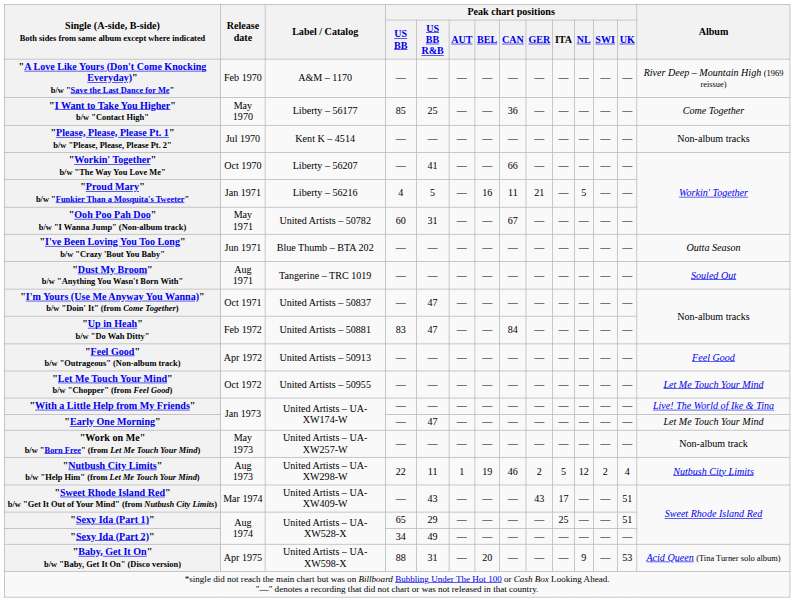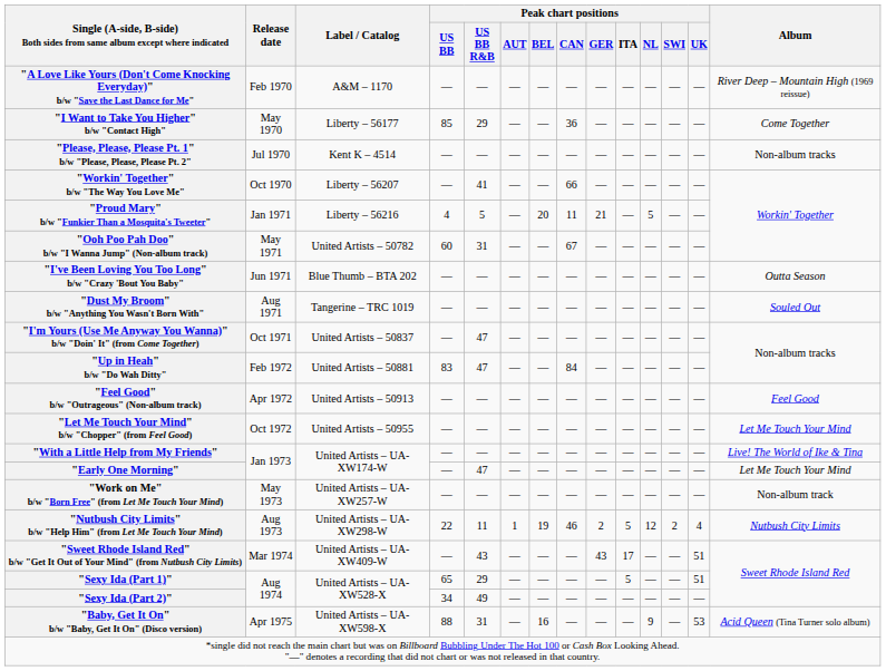 <table class="wikitable plainrowheaders" style="text-align:center;">
 <tr>
 <th scope="col" rowspan="2">Single (A-side, B-side)<br><small>Both sides from same album except where indicated</small></th>
 <th scope="col" rowspan="2">Release<br>date</th>
 <th scope="col" rowspan="2">Label / Catalog</th>
 <th scope="col" colspan="10">Peak chart positions</th>
 <th rowspan="2">Album</th>
 </tr>
 <tr>
 <th scope="col"><a href='#'>US BB</a><br></th>
 <th scope="col"><a href='#'>US BB<br>R&B</a><br></th>
 <th scope="col"><a href='#'>AUT</a><br></th>
 <th scope="col"><a href='#'>BEL</a><br></th>
 <th scope="col"><a href='#'>CAN</a><br></th>
 <th scope="col"><a href='#'>GER</a><br></th>
 <th scope="col">ITA<br></th>
 <th scope="col"><a href='#'>NL</a><br></th>
 <th scope="col"><a href='#'>SWI</a><br></th>
 <th scope="col"><a href='#'>UK</a><br></th>
 </tr>
 <tr>
 <th scope="row">"<a href='#'>A Love Like Yours (Don't Come Knocking Everyday)</a>"<br><small>b/w "<a href='#'>Save the Last Dance for Me</a>"</small></th>
 <td>Feb 1970</td>
 <td>A&M – 1170</td>
 <td>—</td>
 <td>—</td>
 <td>—</td>
 <td>—</td>
 <td>—</td>
 <td>—</td>
 <td>—</td>
 <td>—</td>
 <td>—</td>
 <td>—</td>
 <td><em>River Deep – Mountain High</em> <small>(1969 reissue)</small></td>
 </tr>
 <tr>
 <th scope="row">"<a href='#'>I Want to Take You Higher</a>"<br><small>b/w "Contact High"</small></th>
 <td>May 1970</td>
 <td>Liberty – 56177</td>
 <td>85</td>
-<td>25</td>
+<td>29</td>
 <td>—</td>
 <td>—</td>
 <td>36</td>
 <td>—</td>
 <td>—</td>
 <td>—</td>
 <td>—</td>
 <td>—</td>
 <td><em>Come Together</em></td>
 </tr>
 <tr>
 <th scope="row">"<a href='#'>Please, Please, Please Pt. 1</a>"<br><small>b/w "Please, Please, Please Pt. 2"</small></th>
 <td>Jul 1970</td>
 <td>Kent K – 4514</td>
 <td>—</td>
 <td>—</td>
 <td>—</td>
 <td>—</td>
 <td>—</td>
 <td>—</td>
 <td>—</td>
 <td>—</td>
 <td>—</td>
 <td>—</td>
 <td>Non-album tracks</td>
 </tr>
 <tr>
 <th scope="row">"<a href='#'>Workin' Together</a>"<br><small>b/w "The Way You Love Me"</small></th>
 <td>Oct 1970</td>
 <td>Liberty – 56207</td>
 <td>—</td>
 <td>41</td>
 <td>—</td>
 <td>—</td>
 <td>66</td>
 <td>—</td>
 <td>—</td>
 <td>—</td>
 <td>—</td>
 <td>—</td>
 <td rowspan="3"><em><a href='#'>Workin' Together</a></em></td>
 </tr>
 <tr>
 <th scope="row">"<a href='#'>Proud Mary</a>"<br><small>b/w "<a href='#'>Funkier Than a Mosquita's Tweeter</a>"</small></th>
 <td>Jan 1971</td>
 <td>Liberty – 56216</td>
 <td>4</td>
 <td>5</td>
 <td>—</td>
-<td>16</td>
+<td>20</td>
 <td>11</td>
 <td>21</td>
 <td>—</td>
 <td>5</td>
 <td>—</td>
 <td>—</td>
 </tr>
 <tr>
 <th scope="row">"<a href='#'>Ooh Poo Pah Doo</a>"<br><small>b/w "I Wanna Jump" (Non-album track)</small></th>
 <td>May 1971</td>
 <td>United Artists – 50782</td>
 <td>60</td>
 <td>31</td>
 <td>—</td>
 <td>—</td>
 <td>67</td>
 <td>—</td>
 <td>—</td>
 <td>—</td>
 <td>—</td>
 <td>—</td>
 </tr>
 <tr>
 <th scope="row">"<a href='#'>I've Been Loving You Too Long</a>"<br><small>b/w "Crazy 'Bout You Baby"</small></th>
 <td>Jun 1971</td>
 <td>Blue Thumb – BTA 202</td>
 <td>—</td>
 <td>—</td>
 <td>—</td>
 <td>—</td>
 <td>—</td>
 <td>—</td>
 <td>—</td>
 <td>—</td>
 <td>—</td>
 <td>—</td>
 <td><em>Outta Season</em></td>
 </tr>
 <tr>
 <th scope="row">"<a href='#'>Dust My Broom</a>"<br><small>b/w "Anything You Wasn't Born With"</small></th>
 <td>Aug 1971</td>
 <td>Tangerine – TRC 1019</td>
 <td>—</td>
 <td>—</td>
 <td>—</td>
 <td>—</td>
 <td>—</td>
 <td>—</td>
 <td>—</td>
 <td>—</td>
 <td>—</td>
 <td>—</td>
 <td><em><a href='#'>Souled Out</a></em></td>
 </tr>
 <tr>
 <th scope="row">"<a href='#'>I'm Yours (Use Me Anyway You Wanna)</a>"<br><small>b/w "Doin' It" (from <em>Come Together</em>)</small></th>
 <td>Oct 1971</td>
 <td>United Artists – 50837</td>
 <td>—</td>
 <td>47</td>
 <td>—</td>
 <td>—</td>
 <td>—</td>
 <td>—</td>
 <td>—</td>
 <td>—</td>
 <td>—</td>
 <td>—</td>
 <td rowspan="2">Non-album tracks</td>
 </tr>
 <tr>
 <th scope="row">"<a href='#'>Up in Heah</a>"<br><small>b/w "Do Wah Ditty"</small></th>
 <td>Feb 1972</td>
 <td>United Artists – 50881</td>
 <td>83</td>
 <td>47</td>
 <td>—</td>
 <td>—</td>
 <td>84</td>
 <td>—</td>
 <td>—</td>
 <td>—</td>
 <td>—</td>
 <td>—</td>
 </tr>
 <tr>
 <th scope="row">"<a href='#'>Feel Good</a>"<br><small>b/w "Outrageous" (Non-album track)</small></th>
 <td>Apr 1972</td>
 <td>United Artists – 50913</td>
 <td>—</td>
 <td>—</td>
 <td>—</td>
 <td>—</td>
 <td>—</td>
 <td>—</td>
 <td>—</td>
 <td>—</td>
 <td>—</td>
 <td>—</td>
 <td><em><a href='#'>Feel Good</a></em></td>
 </tr>
 <tr>
 <th scope="row">"<a href='#'>Let Me Touch Your Mind</a>"<br><small>b/w "Chopper" (from <em>Feel Good</em>)</small></th>
 <td>Oct 1972</td>
 <td>United Artists – 50955</td>
 <td>—</td>
 <td>—</td>
 <td>—</td>
 <td>—</td>
 <td>—</td>
 <td>—</td>
 <td>—</td>
 <td>—</td>
 <td>—</td>
 <td>—</td>
 <td><em><a href='#'>Let Me Touch Your Mind</a></em></td>
 </tr>
 <tr>
 <th scope="row">"<a href='#'>With a Little Help from My Friends</a>"</th>
 <td rowspan="2">Jan 1973</td>
 <td rowspan="2">United Artists – UA-XW174-W</td>
 <td>—</td>
 <td>—</td>
 <td>—</td>
 <td>—</td>
 <td>—</td>
 <td>—</td>
 <td>—</td>
 <td>—</td>
 <td>—</td>
 <td>—</td>
 <td><em><a href='#'>Live! The World of Ike & Tina</a></em></td>
 </tr>
 <tr>
 <th scope="row">"<a href='#'>Early One Morning</a>"</th>
 <td>—</td>
 <td>47</td>
 <td>—</td>
 <td>—</td>
 <td>—</td>
 <td>—</td>
 <td>—</td>
 <td>—</td>
 <td>—</td>
 <td>—</td>
 <td><em>Let Me Touch Your Mind</em></td>
 </tr>
 <tr>
 <th scope="row">"Work on Me"<br><small>b/w "<a href='#'>Born Free</a>" (from <em>Let Me Touch Your Mind</em>)</small></th>
 <td>May 1973</td>
 <td>United Artists – UA-XW257-W</td>
 <td>—</td>
 <td>—</td>
 <td>—</td>
 <td>—</td>
 <td>—</td>
 <td>—</td>
 <td>—</td>
 <td>—</td>
 <td>—</td>
 <td>—</td>
 <td>Non-album track</td>
 </tr>
 <tr>
 <th scope="row">"<a href='#'>Nutbush City Limits</a>"<br><small>b/w "Help Him" (from <em>Let Me Touch Your Mind</em>)</small></th>
 <td>Aug 1973</td>
 <td>United Artists – UA-XW298-W</td>
 <td>22</td>
 <td>11</td>
 <td>1</td>
 <td>19</td>
 <td>46</td>
 <td>2</td>
 <td>5</td>
 <td>12</td>
 <td>2</td>
 <td>4</td>
 <td><em><a href='#'>Nutbush City Limits</a></em></td>
 </tr>
 <tr>
 <th scope="row">"<a href='#'>Sweet Rhode Island Red</a>"<br><small>b/w "Get It Out of Your Mind" (from <em>Nutbush City Limits</em>)</small></th>
 <td>Mar 1974</td>
 <td>United Artists – UA-XW409-W</td>
 <td>—</td>
 <td>43</td>
 <td>—</td>
 <td>—</td>
 <td>—</td>
 <td>43</td>
 <td>17</td>
 <td>—</td>
 <td>—</td>
 <td>51</td>
 <td rowspan="3"><em><a href='#'>Sweet Rhode Island Red</a></em></td>
 </tr>
 <tr>
 <th scope="row">"<a href='#'>Sexy Ida (Part 1)</a>"</th>
 <td rowspan="2">Aug 1974</td>
 <td rowspan="2">United Artists – UA-XW528-X</td>
 <td>65</td>
 <td>29</td>
 <td>—</td>
 <td>—</td>
 <td>—</td>
 <td>—</td>
-<td>25</td>
+<td>5</td>
 <td>—</td>
 <td>—</td>
 <td>51</td>
 </tr>
 <tr>
 <th scope="row">"<a href='#'>Sexy Ida (Part 2)</a>"</th>
 <td>34</td>
 <td>49</td>
 <td>—</td>
 <td>—</td>
 <td>—</td>
 <td>—</td>
 <td>—</td>
 <td>—</td>
 <td>—</td>
 <td>—</td>
 </tr>
 <tr>
 <th scope="row">"<a href='#'>Baby, Get It On</a>"<br><small>b/w "Baby, Get It On" (Disco version)</small></th>
 <td>Apr 1975</td>
 <td>United Artists – UA-XW598-X</td>
 <td>88</td>
 <td>31</td>
 <td>—</td>
-<td>20</td>
+<td>16</td>
 <td>—</td>
 <td>—</td>
 <td>—</td>
 <td>9</td>
 <td>—</td>
 <td>53</td>
 <td><em><a href='#'>Acid Queen</a></em> <small>(Tina Turner solo album)</small></td>
 </tr>
 <tr>
 <td colspan="18" style="text-align:center; font-size:90%;">*single did not reach the main chart but was on <em>Billboard</em> <a href='#'>Bubbling Under The Hot 100</a> or <em>Cash Box</em> Looking Ahead.<br>"—" denotes a recording that did not chart or was not released in that country.</td>
 </tr>
 </table>
